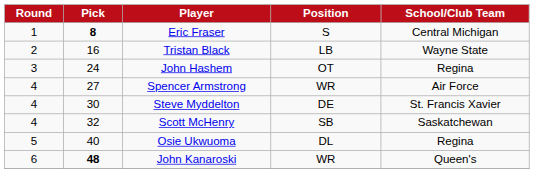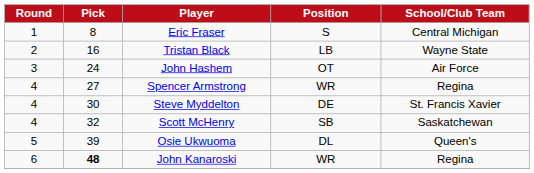 <table class="wikitable sortable">
 <tr>
 <th style="background:#bd0d18;color:#FFFFFF;"  width="8%">Round</th>
 <th style="background:#bd0d18;color:#FFFFFF;"  width="8%">Pick</th>
 <th style="background:#bd0d18;color:#FFFFFF;"  width="20%">Player</th>
 <th style="background:#bd0d18;color:#FFFFFF;"  width="15%">Position</th>
 <th style="background:#bd0d18;color:#FFFFFF;"  width="20%">School/Club Team</th>
 </tr>
 <tr align="center">
 <td align=center>1</td>
-<td><strong>8</strong></td>
+<td>8</td>
 <td><a href='#'>Eric Fraser</a></td>
 <td>S</td>
 <td>Central Michigan</td>
 </tr>
 <tr align="center">
 <td align=center>2</td>
 <td>16</td>
 <td><a href='#'>Tristan Black</a></td>
 <td>LB</td>
 <td>Wayne State</td>
 </tr>
 <tr align="center">
 <td align=center>3</td>
 <td>24</td>
 <td><a href='#'>John Hashem</a></td>
 <td>OT</td>
-<td>Regina</td>
+<td>Air Force</td>
 </tr>
 <tr align="center">
 <td align=center>4</td>
 <td>27</td>
 <td><a href='#'>Spencer Armstrong</a></td>
 <td>WR</td>
-<td>Air Force</td>
+<td>Regina</td>
 </tr>
 <tr align="center">
 <td align=center>4</td>
 <td>30</td>
 <td><a href='#'>Steve Myddelton</a></td>
 <td>DE</td>
 <td>St. Francis Xavier</td>
 </tr>
 <tr align="center">
 <td align=center>4</td>
 <td>32</td>
 <td><a href='#'>Scott McHenry</a></td>
 <td>SB</td>
 <td>Saskatchewan</td>
 </tr>
 <tr align="center">
 <td align=center>5</td>
-<td>40</td>
+<td>39</td>
 <td><a href='#'>Osie Ukwuoma</a></td>
 <td>DL</td>
-<td>Regina</td>
+<td>Queen's</td>
 </tr>
 <tr align="center">
 <td align=center>6</td>
 <td><strong>48</strong></td>
 <td><a href='#'>John Kanaroski</a></td>
 <td>WR</td>
-<td>Queen's</td>
+<td>Regina</td>
 </tr>
 <tr>
 </tr>
 </table>
